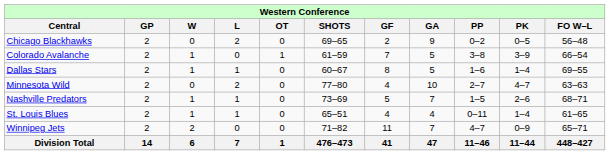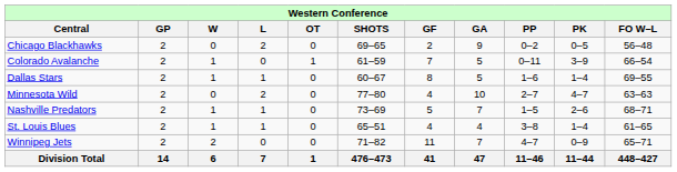 <table class="wikitable" style="text-align:center; width:65em; font-size:85%;">
 <tr style="background:#cfc; font-weight:bold;">
 <td colspan=11>Western Conference</td>
 </tr>
 <tr>
 <th width="20%">Central</th>
 <th width="7.5%">GP</th>
 <th width="7.5%">W</th>
 <th width="7.5%">L</th>
 <th width="7.5%">OT</th>
 <th width="10%">SHOTS</th>
 <th width="7.5%">GF</th>
 <th width="7.5%">GA</th>
 <th width="7.5%">PP</th>
 <th width="7.5%">PK</th>
 <th width="10%">FO W–L</th>
 </tr>
 <tr>
 <td align=left><a href='#'>Chicago Blackhawks</a></td>
 <td>2</td>
 <td>0</td>
 <td>2</td>
 <td>0</td>
 <td>69–65</td>
 <td>2</td>
 <td>9</td>
 <td>0–2</td>
 <td>0–5</td>
 <td>56–48</td>
 </tr>
 <tr>
 <td align=left><a href='#'>Colorado Avalanche</a></td>
 <td>2</td>
 <td>1</td>
 <td>0</td>
 <td>1</td>
 <td>61–59</td>
 <td>7</td>
 <td>5</td>
-<td>3–8</td>
+<td>0–11</td>
 <td>3–9</td>
 <td>66–54</td>
 </tr>
 <tr>
 <td align=left><a href='#'>Dallas Stars</a></td>
 <td>2</td>
 <td>1</td>
 <td>1</td>
 <td>0</td>
 <td>60–67</td>
 <td>8</td>
 <td>5</td>
 <td>1–6</td>
 <td>1–4</td>
 <td>69–55</td>
 </tr>
 <tr>
 <td align=left><a href='#'>Minnesota Wild</a></td>
 <td>2</td>
 <td>0</td>
 <td>2</td>
 <td>0</td>
 <td>77–80</td>
 <td>4</td>
 <td>10</td>
 <td>2–7</td>
 <td>4–7</td>
 <td>63–63</td>
 </tr>
 <tr>
 <td align=left><a href='#'>Nashville Predators</a></td>
 <td>2</td>
 <td>1</td>
 <td>1</td>
 <td>0</td>
 <td>73–69</td>
 <td>5</td>
 <td>7</td>
 <td>1–5</td>
 <td>2–6</td>
 <td>68–71</td>
 </tr>
 <tr>
 <td align=left><a href='#'>St. Louis Blues</a></td>
 <td>2</td>
 <td>1</td>
 <td>1</td>
 <td>0</td>
 <td>65–51</td>
 <td>4</td>
 <td>4</td>
-<td>0–11</td>
+<td>3–8</td>
 <td>1–4</td>
 <td>61–65</td>
 </tr>
 <tr>
 <td align=left><a href='#'>Winnipeg Jets</a></td>
 <td>2</td>
 <td>2</td>
 <td>0</td>
 <td>0</td>
 <td>71–82</td>
 <td>11</td>
 <td>7</td>
 <td>4–7</td>
 <td>0–9</td>
 <td>65–71</td>
 </tr>
 <tr>
 <th>Division Total</th>
 <th>14</th>
 <th>6</th>
 <th>7</th>
 <th>1</th>
 <th>476–473</th>
 <th>41</th>
 <th>47</th>
 <th>11–46</th>
 <th>11–44</th>
 <th>448–427</th>
 </tr>
 </table>
